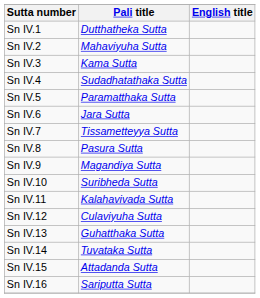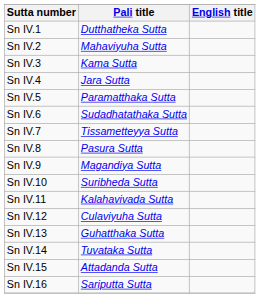 <table class="wikitable">
 <tr>
 </tr>
 <tr>
 <th>Sutta number</th>
 <th><a href='#'>Pali</a> title</th>
 <th><a href='#'>English</a> title</th>
 </tr>
 <tr>
 <td>Sn IV.1</td>
 <td><em><a href='#'>Dutthatheka Sutta</a></em></td>
 <td></td>
 </tr>
 <tr>
 <td>Sn IV.2</td>
 <td><em><a href='#'>Mahaviyuha Sutta</a></em></td>
 <td></td>
 </tr>
 <tr>
 <td>Sn IV.3</td>
 <td><em><a href='#'>Kama Sutta</a></em></td>
 <td></td>
 </tr>
 <tr>
 <td>Sn IV.4</td>
-<td><em><a href='#'>Sudadhatathaka Sutta</a></em></td>
+<td><em><a href='#'>Jara Sutta</a></em></td>
 <td></td>
 </tr>
 <tr>
 <td>Sn IV.5</td>
 <td><em><a href='#'>Paramatthaka Sutta</a></em></td>
 <td></td>
 </tr>
 <tr>
 <td>Sn IV.6</td>
-<td><em><a href='#'>Jara Sutta</a></em></td>
+<td><em><a href='#'>Sudadhatathaka Sutta</a></em></td>
 <td></td>
 </tr>
 <tr>
 <td>Sn IV.7</td>
 <td><em><a href='#'>Tissametteyya Sutta</a></em></td>
 <td></td>
 </tr>
 <tr>
 <td>Sn IV.8</td>
 <td><em><a href='#'>Pasura Sutta</a></em></td>
 <td></td>
 </tr>
 <tr>
 <td>Sn IV.9</td>
 <td><em><a href='#'>Magandiya Sutta</a></em></td>
 <td></td>
 </tr>
 <tr>
 <td>Sn IV.10</td>
 <td><em><a href='#'>Suribheda Sutta</a></em></td>
 <td></td>
 </tr>
 <tr>
 <td>Sn IV.11</td>
 <td><em><a href='#'>Kalahavivada Sutta</a></em></td>
 <td></td>
 </tr>
 <tr>
 <td>Sn IV.12</td>
 <td><em><a href='#'>Culaviyuha Sutta</a></em></td>
 <td></td>
 </tr>
 <tr>
 <td>Sn IV.13</td>
 <td><em><a href='#'>Guhatthaka Sutta</a></em></td>
 <td></td>
 </tr>
 <tr>
 <td>Sn IV.14</td>
 <td><em><a href='#'>Tuvataka Sutta</a></em></td>
 <td></td>
 </tr>
 <tr>
 <td>Sn IV.15</td>
 <td><em><a href='#'>Attadanda Sutta</a></em></td>
 <td></td>
 </tr>
 <tr>
 <td>Sn IV.16</td>
 <td><em><a href='#'>Sariputta Sutta</a></em></td>
 <td></td>
 </tr>
 <tr>
 </tr>
 </table>
